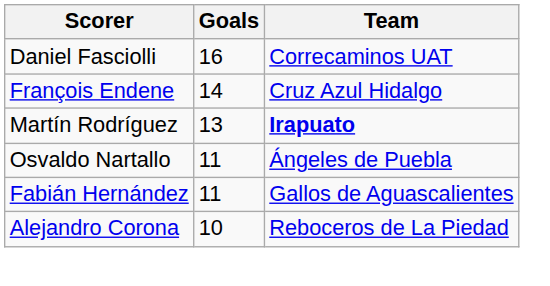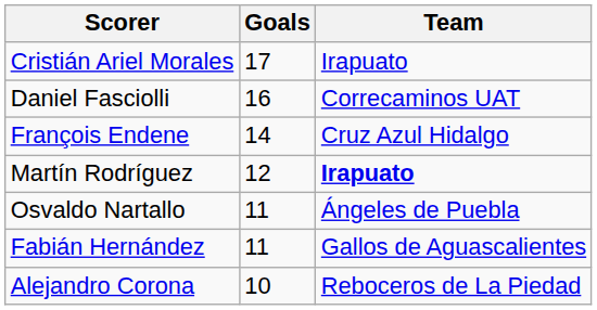 <table class="wikitable">
 <tr>
 <th>Scorer</th>
 <th>Goals</th>
 <th>Team</th>
+</tr>
+<tr>
+<td> <a href='#'>Cristián Ariel Morales</a></td>
+<td>17</td>
+<td><a href='#'>Irapuato</a></td>
 </tr>
 <tr>
 <td> Daniel Fasciolli</td>
 <td>16</td>
 <td><a href='#'>Correcaminos UAT</a></td>
 </tr>
 <tr>
 <td> <a href='#'>François Endene</a></td>
 <td>14</td>
 <td><a href='#'>Cruz Azul Hidalgo</a></td>
 </tr>
 <tr>
 <td> Martín Rodríguez</td>
-<td>13</td>
+<td>12</td>
 <td><strong><a href='#'>Irapuato</a></strong></td>
 </tr>
 <tr>
 <td> Osvaldo Nartallo</td>
 <td>11</td>
 <td><a href='#'>Ángeles de Puebla</a></td>
 </tr>
 <tr>
 <td> <a href='#'>Fabián Hernández</a></td>
 <td>11</td>
 <td><a href='#'>Gallos de Aguascalientes</a></td>
 </tr>
 <tr>
 <td> <a href='#'>Alejandro Corona</a></td>
 <td>10</td>
 <td><a href='#'>Reboceros de La Piedad</a></td>
 </tr>
 </table>
